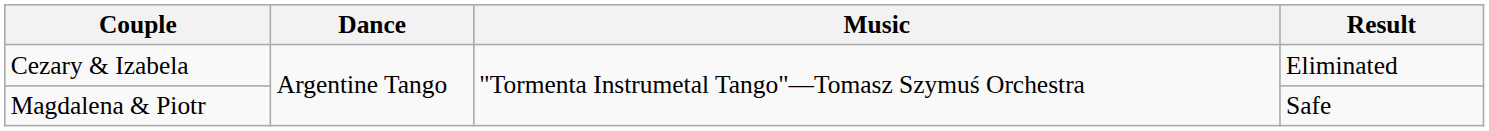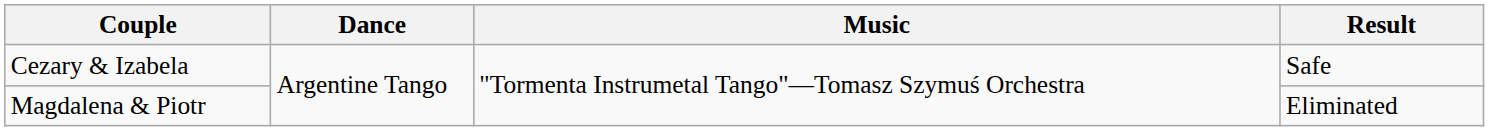 <table class="wikitable">
 <tr>
 <th style="width:160px;">Couple</th>
 <th style="width:120px;">Dance</th>
 <th style="width:500px;">Music</th>
 <th style="width:120px;">Result</th>
 </tr>
 <tr>
 <td>Cezary & Izabela</td>
 <td rowspan=2>Argentine Tango</td>
 <td rowspan=2>"Tormenta Instrumetal Tango"—Tomasz Szymuś Orchestra</td>
-<td>Eliminated</td>
+<td>Safe</td>
 </tr>
 <tr>
 <td>Magdalena & Piotr</td>
-<td>Safe</td>
+<td>Eliminated</td>
 </tr>
 </table>
